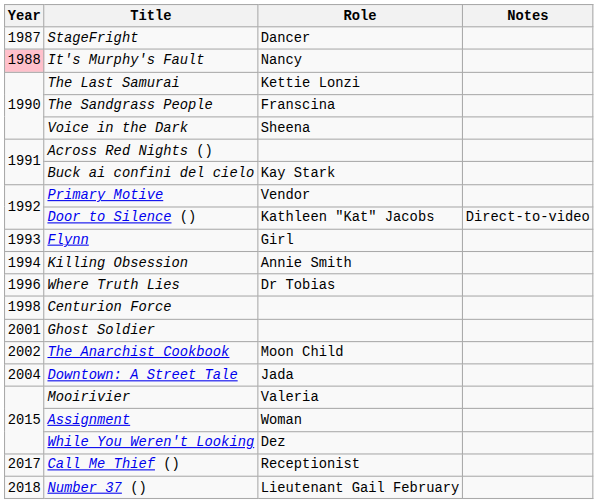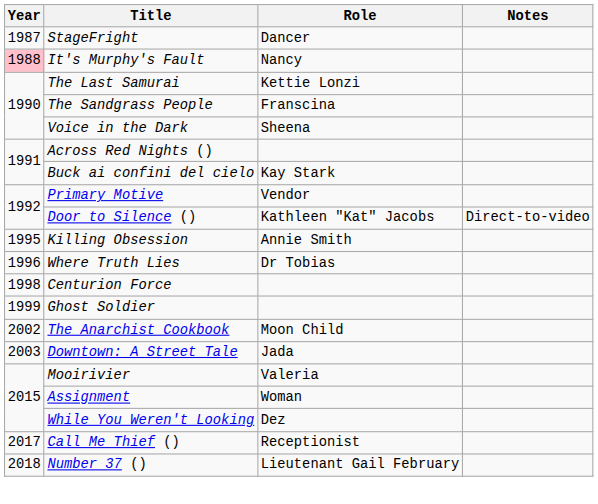 <table class="wikitable unsortable">
 <tr>
 <th>Year</th>
 <th>Title</th>
 <th>Role</th>
 <th>Notes</th>
 </tr>
 <tr>
 <td>1987</td>
 <td><em>StageFright</em></td>
 <td>Dancer</td>
 <td></td>
 </tr>
 <tr>
 <td style="background: pink;">1988</td>
 <td><em>It's Murphy's Fault</em></td>
 <td>Nancy</td>
 <td></td>
 </tr>
 <tr>
 <td rowspan="3">1990</td>
 <td><em>The Last Samurai</em></td>
 <td>Kettie Lonzi</td>
 <td></td>
 </tr>
 <tr>
 <td><em>The Sandgrass People</em></td>
 <td>Franscina</td>
 <td></td>
 </tr>
 <tr>
 <td><em>Voice in the Dark</em></td>
 <td>Sheena</td>
 <td></td>
 </tr>
 <tr>
 <td rowspan="2">1991</td>
 <td><em>Across Red Nights</em> ()</td>
 <td></td>
 <td></td>
 </tr>
 <tr>
 <td><em>Buck ai confini del cielo</em></td>
 <td>Kay Stark</td>
 <td></td>
 </tr>
 <tr>
 <td rowspan="2">1992</td>
 <td><em><a href='#'>Primary Motive</a></em></td>
 <td>Vendor</td>
 <td></td>
 </tr>
 <tr>
 <td><em><a href='#'>Door to Silence</a></em> ()</td>
 <td>Kathleen "Kat" Jacobs</td>
 <td>Direct-to-video</td>
 </tr>
 <tr>
-<td>1993</td>
-<td><em><a href='#'>Flynn</a></em></td>
-<td>Girl</td>
-<td></td>
-</tr>
-<tr>
-<td>1994</td>
+<td>1995</td>
 <td><em>Killing Obsession</em></td>
 <td>Annie Smith</td>
 <td></td>
 </tr>
 <tr>
 <td>1996</td>
 <td><em>Where Truth Lies</em></td>
 <td>Dr Tobias</td>
 <td></td>
 </tr>
 <tr>
 <td>1998</td>
 <td><em>Centurion Force</em></td>
 <td></td>
 <td></td>
 </tr>
 <tr>
-<td>2001</td>
+<td>1999</td>
 <td><em>Ghost Soldier</em></td>
 <td></td>
 <td></td>
 </tr>
 <tr>
 <td>2002</td>
 <td><em><a href='#'>The Anarchist Cookbook</a></em></td>
 <td>Moon Child</td>
 <td></td>
 </tr>
 <tr>
-<td>2004</td>
+<td>2003</td>
 <td><em><a href='#'>Downtown: A Street Tale</a></em></td>
 <td>Jada</td>
 <td></td>
 </tr>
 <tr>
 <td rowspan="3">2015</td>
 <td><em>Mooirivier</em></td>
 <td>Valeria</td>
 <td></td>
 </tr>
 <tr>
 <td><em><a href='#'>Assignment</a></em></td>
 <td>Woman</td>
 <td></td>
 </tr>
 <tr>
 <td><em><a href='#'>While You Weren't Looking</a></em></td>
 <td>Dez</td>
 <td></td>
 </tr>
 <tr>
 <td>2017</td>
 <td><em><a href='#'>Call Me Thief</a></em> ()</td>
 <td>Receptionist</td>
 <td></td>
 </tr>
 <tr>
 <td>2018</td>
 <td><em><a href='#'>Number 37</a></em> ()</td>
 <td>Lieutenant Gail February</td>
 <td></td>
 </tr>
 </table>
